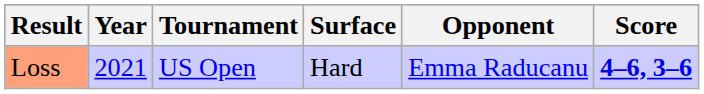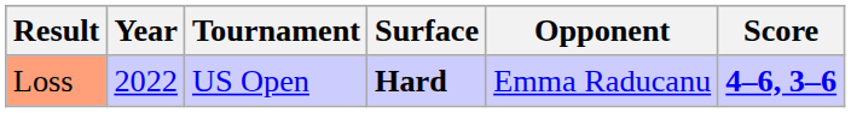 <table class="sortable wikitable">
 <tr>
 <th>Result</th>
 <th>Year</th>
 <th>Tournament</th>
 <th>Surface</th>
 <th>Opponent</th>
 <th class=unsortable>Score</th>
 </tr>
 <tr style="background:#ccf">
 <td style="background:#ffa07a">Loss</td>
-<td><a href='#'>2021</a></td>
+<td><a href='#'>2022</a></td>
 <td><a href='#'>US Open</a></td>
-<td>Hard</td>
+<td><strong>Hard</strong></td>
 <td> <a href='#'>Emma Raducanu</a></td>
 <td><strong><a href='#'>4–6, 3–6</a></strong></td>
 </tr>
 </table>
